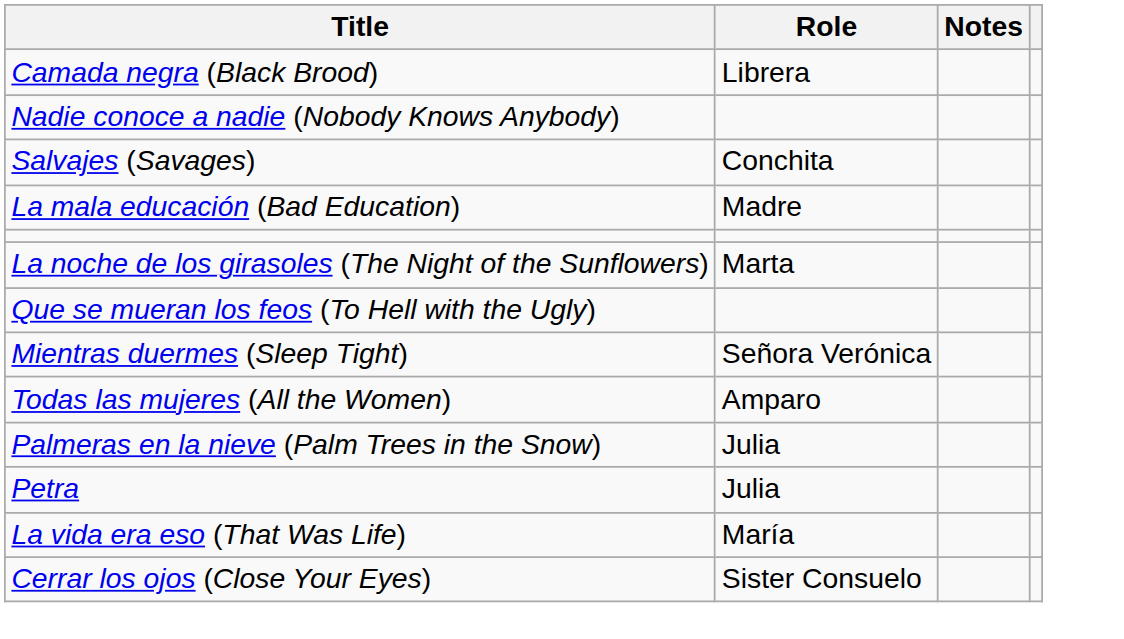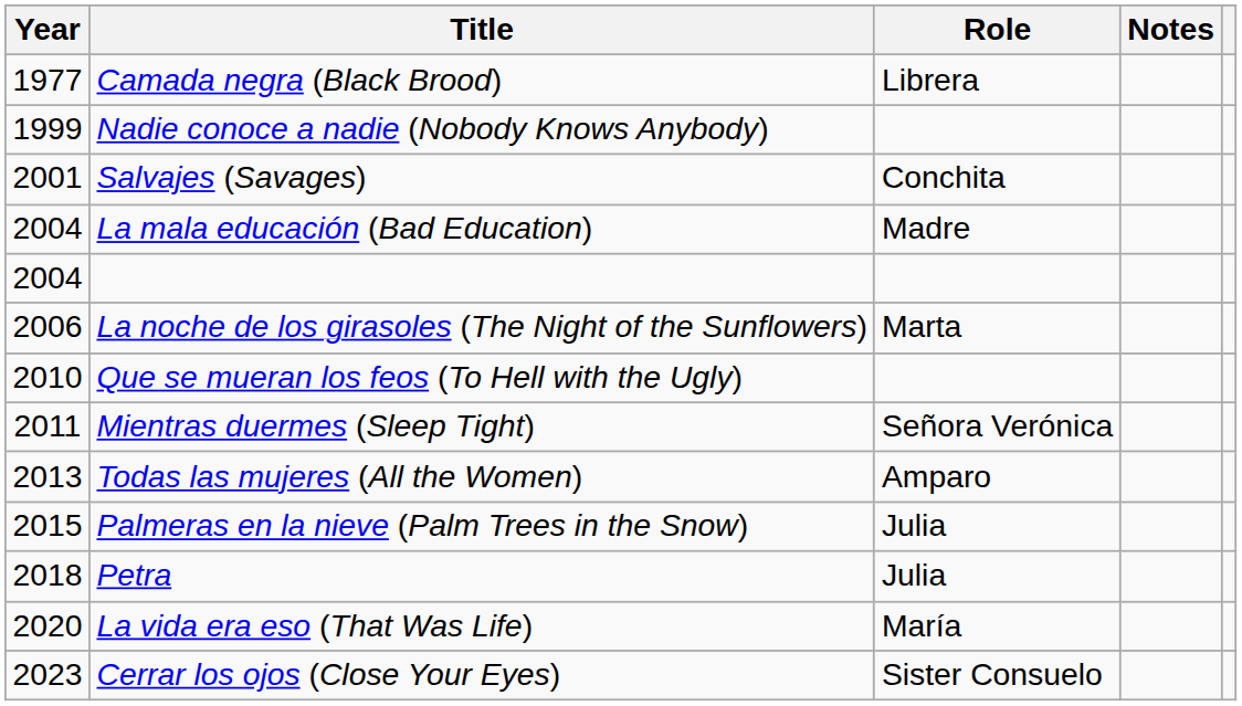 <table class="wikitable plainrowheaders sortable">
 <tr>
+<th scope="col">Year</th>
 <th scope="col">Title</th>
 <th scope="col">Role</th>
 <th scope="col">Notes</th>
 <th scope="col"></th>
 </tr>
 <tr>
+<td align="center">1977</td>
 <td><em><a href='#'>Camada negra</a></em> (<em>Black Brood</em>)</td>
 <td>Librera</td>
 <td></td>
 <td align="center"></td>
 </tr>
 <tr>
+<td align="center">1999</td>
 <td><em><a href='#'>Nadie conoce a nadie</a></em> (<em>Nobody Knows Anybody</em>)</td>
 <td></td>
 <td></td>
 <td align="center"></td>
 </tr>
 <tr>
+<td align="center">2001</td>
 <td><em><a href='#'>Salvajes</a></em> (<em>Savages</em>)</td>
 <td>Conchita</td>
 <td></td>
 <td align="center"></td>
 </tr>
 <tr>
+<td align="center">2004</td>
 <td><em><a href='#'>La mala educación</a></em> (<em>Bad Education</em>)</td>
 <td>Madre</td>
 <td></td>
 <td align="center"></td>
 </tr>
 <tr>
+<td align="center">2004</td>
 <td><em></em></td>
 <td></td>
 <td></td>
 <td align="center"></td>
 </tr>
 <tr>
+<td align="center">2006</td>
 <td><em><a href='#'>La noche de los girasoles</a></em> (<em>The Night of the Sunflowers</em>)</td>
 <td>Marta</td>
 <td></td>
 <td align="center"></td>
 </tr>
 <tr>
+<td align="center">2010</td>
 <td><em><a href='#'>Que se mueran los feos</a></em> (<em>To Hell with the Ugly</em>)</td>
 <td></td>
 <td></td>
 <td align="center"></td>
 </tr>
 <tr>
+<td align="center">2011</td>
 <td><em><a href='#'>Mientras duermes</a></em> (<em>Sleep Tight</em>)</td>
 <td>Señora Verónica</td>
 <td></td>
 <td align="center"></td>
 </tr>
 <tr>
+<td align="center">2013</td>
 <td><em><a href='#'>Todas las mujeres</a></em> (<em>All the Women</em>)</td>
 <td>Amparo</td>
 <td></td>
 <td align="center"></td>
 </tr>
 <tr>
+<td align="center">2015</td>
 <td><em><a href='#'>Palmeras en la nieve</a></em> (<em>Palm Trees in the Snow</em>)</td>
 <td>Julia</td>
 <td></td>
 <td align="center"></td>
 </tr>
 <tr>
+<td align="center">2018</td>
 <td><em><a href='#'>Petra</a></em></td>
 <td>Julia</td>
 <td></td>
 <td align="center"></td>
 </tr>
 <tr>
+<td align="center">2020</td>
 <td><em><a href='#'>La vida era eso</a></em> (<em>That Was Life</em>)</td>
 <td>María</td>
 <td></td>
 <td align="center"></td>
 </tr>
 <tr>
+<td align="center">2023</td>
 <td><em><a href='#'>Cerrar los ojos</a></em> (<em>Close Your Eyes</em>)</td>
 <td>Sister Consuelo</td>
 <td></td>
 <td align="center"></td>
 </tr>
 </table>
